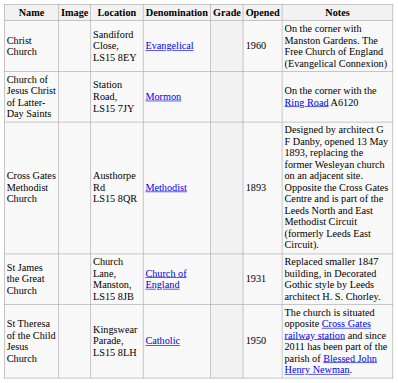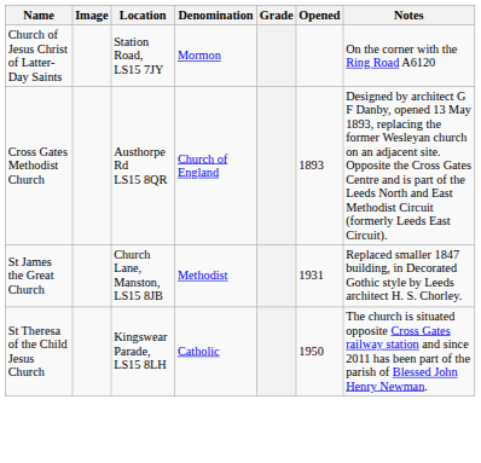 <table class="wikitable sortable">
 <tr>
 <th>Name</th>
 <th class="unsortable">Image</th>
 <th>Location</th>
 <th>Denomination</th>
 <th>Grade</th>
 <th>Opened</th>
 <th class="unsortable">Notes</th>
-</tr>
-<tr>
-<td>Christ Church</td>
-<td></td>
-<td>Sandiford Close,<br>LS15 8EY</td>
-<td><a href='#'>Evangelical</a></td>
-<th></th>
-<td>1960</td>
-<td>On the corner with Manston Gardens. The Free Church of England (Evangelical Connexion)</td>
 </tr>
 <tr>
 <td>Church of Jesus Christ of Latter-Day Saints</td>
 <td></td>
 <td>Station Road, LS15 7JY</td>
 <td><a href='#'>Mormon</a></td>
 <th></th>
 <td></td>
 <td>On the corner with the <a href='#'>Ring Road</a> A6120</td>
 </tr>
 <tr>
 <td>Cross Gates Methodist Church </td>
 <td></td>
 <td>Austhorpe Rd<br>LS15 8QR</td>
-<td><a href='#'>Methodist</a></td>
+<td><a href='#'>Church of England</a></td>
 <th></th>
 <td>1893</td>
 <td>Designed by architect G F Danby, opened 13 May 1893, replacing the former Wesleyan church on an adjacent site. Opposite the Cross Gates Centre and is part of the Leeds North and East Methodist Circuit (formerly Leeds East Circuit).</td>
 </tr>
 <tr>
 <td>St James the Great Church </td>
 <td></td>
 <td>Church Lane, Manston,<br>LS15 8JB</td>
-<td><a href='#'>Church of England</a></td>
+<td><a href='#'>Methodist</a></td>
 <th></th>
 <td>1931</td>
 <td>Replaced smaller 1847 building, in Decorated Gothic style by Leeds architect H. S. Chorley.</td>
 </tr>
 <tr>
 <td>St Theresa of the Child Jesus Church</td>
 <td></td>
 <td>Kingswear Parade,<br>LS15 8LH</td>
 <td><a href='#'>Catholic</a></td>
 <th></th>
 <td>1950</td>
 <td>The church is situated opposite <a href='#'>Cross Gates railway station</a> and since 2011 has been part of the parish of <a href='#'>Blessed John Henry Newman</a>.</td>
 </tr>
 </table>
